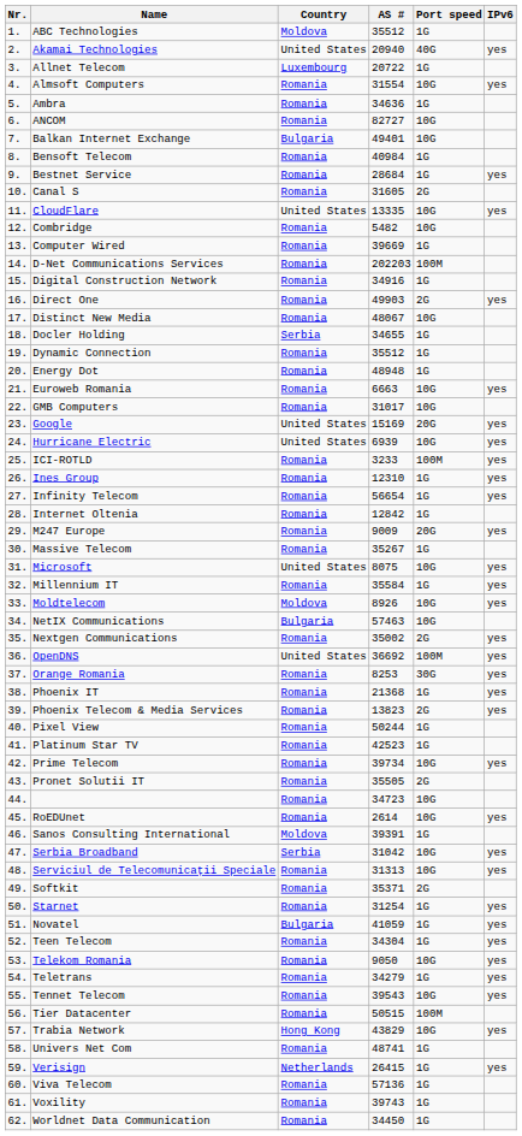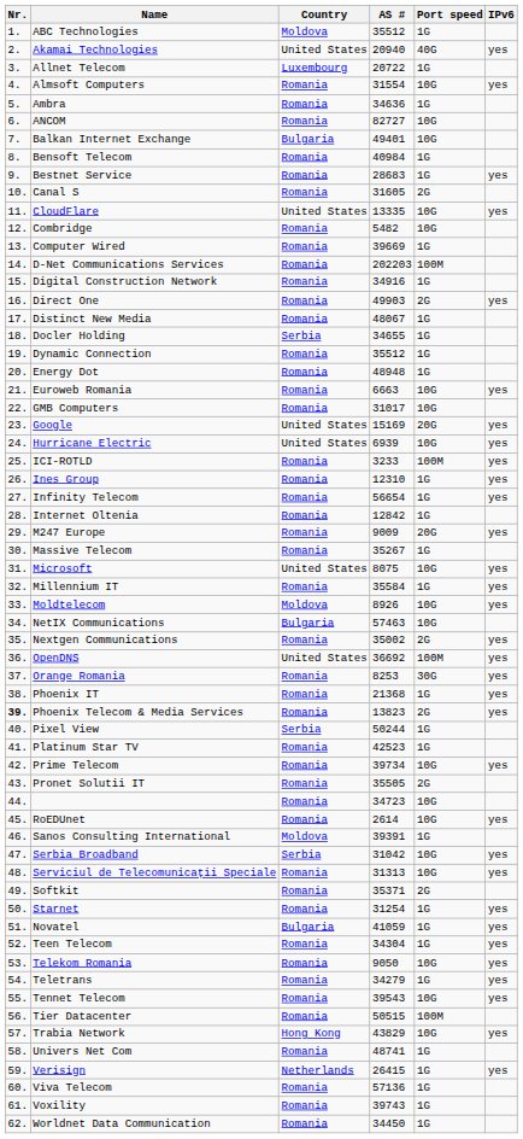 <table class="wikitable sortable">
 <tr>
 <th>Nr.</th>
 <th>Name</th>
 <th>Country</th>
 <th>AS #</th>
 <th>Port speed</th>
 <th>IPv6</th>
 </tr>
 <tr>
 <td>1.</td>
 <td>ABC Technologies</td>
 <td> <a href='#'>Moldova</a></td>
 <td>35512</td>
 <td>1G</td>
 <td></td>
 </tr>
 <tr>
 <td>2.</td>
 <td><a href='#'>Akamai Technologies</a></td>
 <td> United States</td>
 <td>20940</td>
 <td>40G</td>
 <td>yes</td>
 </tr>
 <tr>
 <td>3.</td>
 <td>Allnet Telecom</td>
 <td> <a href='#'>Luxembourg</a></td>
 <td>20722</td>
 <td>1G</td>
 <td></td>
 </tr>
 <tr>
 <td>4.</td>
 <td>Almsoft Computers</td>
 <td> <a href='#'>Romania</a></td>
 <td>31554</td>
 <td>10G</td>
 <td>yes</td>
 </tr>
 <tr>
 <td>5.</td>
 <td>Ambra</td>
 <td> <a href='#'>Romania</a></td>
 <td>34636</td>
 <td>1G</td>
 <td></td>
 </tr>
 <tr>
 <td>6.</td>
 <td>ANCOM</td>
 <td> <a href='#'>Romania</a></td>
 <td>82727</td>
 <td>10G</td>
 <td></td>
 </tr>
 <tr>
 <td>7.</td>
 <td>Balkan Internet Exchange</td>
 <td> <a href='#'>Bulgaria</a></td>
 <td>49401</td>
 <td>10G</td>
 <td></td>
 </tr>
 <tr>
 <td>8.</td>
 <td>Bensoft Telecom</td>
 <td> <a href='#'>Romania</a></td>
 <td>40984</td>
 <td>1G</td>
 <td></td>
 </tr>
 <tr>
 <td>9.</td>
 <td>Bestnet Service</td>
 <td> <a href='#'>Romania</a></td>
-<td>28684</td>
+<td>28683</td>
 <td>1G</td>
 <td>yes</td>
 </tr>
 <tr>
 <td>10.</td>
 <td>Canal S</td>
 <td> <a href='#'>Romania</a></td>
 <td>31605</td>
 <td>2G</td>
 <td></td>
 </tr>
 <tr>
 <td>11.</td>
 <td><a href='#'>CloudFlare</a></td>
 <td> United States</td>
 <td>13335</td>
 <td>10G</td>
 <td>yes</td>
 </tr>
 <tr>
 <td>12.</td>
 <td>Combridge</td>
 <td> <a href='#'>Romania</a></td>
 <td>5482</td>
 <td>10G</td>
 <td></td>
 </tr>
 <tr>
 <td>13.</td>
 <td>Computer Wired</td>
 <td> <a href='#'>Romania</a></td>
 <td>39669</td>
 <td>1G</td>
 <td></td>
 </tr>
 <tr>
 <td>14.</td>
 <td>D-Net Communications Services</td>
 <td> <a href='#'>Romania</a></td>
 <td>202203</td>
 <td>100M</td>
 <td></td>
 </tr>
 <tr>
 <td>15.</td>
 <td>Digital Construction Network</td>
 <td> <a href='#'>Romania</a></td>
 <td>34916</td>
 <td>1G</td>
 <td></td>
 </tr>
 <tr>
 <td>16.</td>
 <td>Direct One</td>
 <td> <a href='#'>Romania</a></td>
 <td>49903</td>
 <td>2G</td>
 <td>yes</td>
 </tr>
 <tr>
 <td>17.</td>
 <td>Distinct New Media</td>
 <td> <a href='#'>Romania</a></td>
 <td>48067</td>
-<td>10G</td>
+<td>1G</td>
 <td></td>
 </tr>
 <tr>
 <td>18.</td>
 <td>Docler Holding</td>
 <td> <a href='#'>Serbia</a></td>
 <td>34655</td>
 <td>1G</td>
 <td></td>
 </tr>
 <tr>
 <td>19.</td>
 <td>Dynamic Connection</td>
 <td> <a href='#'>Romania</a></td>
 <td>35512</td>
 <td>1G</td>
 <td></td>
 </tr>
 <tr>
 <td>20.</td>
 <td>Energy Dot</td>
 <td> <a href='#'>Romania</a></td>
 <td>48948</td>
 <td>1G</td>
 <td></td>
 </tr>
 <tr>
 <td>21.</td>
 <td>Euroweb Romania</td>
 <td> <a href='#'>Romania</a></td>
 <td>6663</td>
 <td>10G</td>
 <td>yes</td>
 </tr>
 <tr>
 <td>22.</td>
 <td>GMB Computers</td>
 <td> <a href='#'>Romania</a></td>
 <td>31017</td>
 <td>10G</td>
 <td></td>
 </tr>
 <tr>
 <td>23.</td>
 <td><a href='#'>Google</a></td>
 <td> United States</td>
 <td>15169</td>
 <td>20G</td>
 <td>yes</td>
 </tr>
 <tr>
 <td>24.</td>
 <td><a href='#'>Hurricane Electric</a></td>
 <td> United States</td>
 <td>6939</td>
 <td>10G</td>
 <td>yes</td>
 </tr>
 <tr>
 <td>25.</td>
 <td>ICI-ROTLD</td>
 <td> <a href='#'>Romania</a></td>
 <td>3233</td>
 <td>100M</td>
 <td>yes</td>
 </tr>
 <tr>
 <td>26.</td>
 <td><a href='#'>Ines Group</a></td>
 <td> <a href='#'>Romania</a></td>
 <td>12310</td>
 <td>1G</td>
 <td>yes</td>
 </tr>
 <tr>
 <td>27.</td>
 <td>Infinity Telecom</td>
 <td> <a href='#'>Romania</a></td>
 <td>56654</td>
 <td>1G</td>
 <td>yes</td>
 </tr>
 <tr>
 <td>28.</td>
 <td>Internet Oltenia</td>
 <td> <a href='#'>Romania</a></td>
 <td>12842</td>
 <td>1G</td>
 <td></td>
 </tr>
 <tr>
 <td>29.</td>
 <td>M247 Europe</td>
 <td> <a href='#'>Romania</a></td>
 <td>9009</td>
 <td>20G</td>
 <td>yes</td>
 </tr>
 <tr>
 <td>30.</td>
 <td>Massive Telecom</td>
 <td> <a href='#'>Romania</a></td>
 <td>35267</td>
 <td>1G</td>
 <td></td>
 </tr>
 <tr>
 <td>31.</td>
 <td><a href='#'>Microsoft</a></td>
 <td> United States</td>
 <td>8075</td>
 <td>10G</td>
 <td>yes</td>
 </tr>
 <tr>
 <td>32.</td>
 <td>Millennium IT</td>
 <td> <a href='#'>Romania</a></td>
 <td>35584</td>
 <td>1G</td>
 <td>yes</td>
 </tr>
 <tr>
 <td>33.</td>
 <td><a href='#'>Moldtelecom</a></td>
 <td> <a href='#'>Moldova</a></td>
 <td>8926</td>
 <td>10G</td>
 <td>yes</td>
 </tr>
 <tr>
 <td>34.</td>
 <td>NetIX Communications</td>
 <td> <a href='#'>Bulgaria</a></td>
 <td>57463</td>
 <td>10G</td>
 <td></td>
 </tr>
 <tr>
 <td>35.</td>
 <td>Nextgen Communications</td>
 <td> <a href='#'>Romania</a></td>
 <td>35002</td>
 <td>2G</td>
 <td>yes</td>
 </tr>
 <tr>
 <td>36.</td>
 <td><a href='#'>OpenDNS</a></td>
 <td> United States</td>
 <td>36692</td>
 <td>100M</td>
 <td>yes</td>
 </tr>
 <tr>
 <td>37.</td>
 <td><a href='#'>Orange Romania</a></td>
 <td> <a href='#'>Romania</a></td>
 <td>8253</td>
 <td>30G</td>
 <td>yes</td>
 </tr>
 <tr>
 <td>38.</td>
 <td>Phoenix IT</td>
 <td> <a href='#'>Romania</a></td>
 <td>21368</td>
 <td>1G</td>
 <td>yes</td>
 </tr>
 <tr>
-<td>39.</td>
+<td><strong>39.</strong></td>
 <td>Phoenix Telecom & Media Services</td>
 <td> <a href='#'>Romania</a></td>
 <td>13823</td>
 <td>2G</td>
 <td>yes</td>
 </tr>
 <tr>
 <td>40.</td>
 <td>Pixel View</td>
-<td> <a href='#'>Romania</a></td>
+<td> <a href='#'>Serbia</a></td>
 <td>50244</td>
 <td>1G</td>
 <td></td>
 </tr>
 <tr>
 <td>41.</td>
 <td>Platinum Star TV</td>
 <td> <a href='#'>Romania</a></td>
 <td>42523</td>
 <td>1G</td>
 <td></td>
 </tr>
 <tr>
 <td>42.</td>
 <td>Prime Telecom</td>
 <td> <a href='#'>Romania</a></td>
 <td>39734</td>
 <td>10G</td>
 <td>yes</td>
 </tr>
 <tr>
 <td>43.</td>
 <td>Pronet Solutii IT</td>
 <td> <a href='#'>Romania</a></td>
 <td>35505</td>
 <td>2G</td>
 <td></td>
 </tr>
 <tr>
 <td>44.</td>
 <td></td>
 <td> <a href='#'>Romania</a></td>
 <td>34723</td>
 <td>10G</td>
 <td></td>
 </tr>
 <tr>
 <td>45.</td>
 <td>RoEDUnet</td>
 <td> <a href='#'>Romania</a></td>
 <td>2614</td>
 <td>10G</td>
 <td>yes</td>
 </tr>
 <tr>
 <td>46.</td>
 <td>Sanos Consulting International</td>
 <td> <a href='#'>Moldova</a></td>
 <td>39391</td>
 <td>1G</td>
 <td></td>
 </tr>
 <tr>
 <td>47.</td>
 <td><a href='#'>Serbia Broadband</a></td>
 <td> <a href='#'>Serbia</a></td>
 <td>31042</td>
 <td>10G</td>
 <td>yes</td>
 </tr>
 <tr>
 <td>48.</td>
 <td><a href='#'>Serviciul de Telecomunicații Speciale</a></td>
 <td> <a href='#'>Romania</a></td>
 <td>31313</td>
 <td>10G</td>
 <td>yes</td>
 </tr>
 <tr>
 <td>49.</td>
 <td>Softkit</td>
 <td> <a href='#'>Romania</a></td>
 <td>35371</td>
 <td>2G</td>
 <td></td>
 </tr>
 <tr>
 <td>50.</td>
 <td><a href='#'>Starnet</a></td>
 <td> <a href='#'>Romania</a></td>
 <td>31254</td>
 <td>1G</td>
 <td>yes</td>
 </tr>
 <tr>
 <td>51.</td>
 <td>Novatel</td>
 <td> <a href='#'>Bulgaria</a></td>
 <td>41059</td>
 <td>1G</td>
 <td>yes</td>
 </tr>
 <tr>
 <td>52.</td>
 <td>Teen Telecom</td>
 <td> <a href='#'>Romania</a></td>
 <td>34304</td>
 <td>1G</td>
 <td>yes</td>
 </tr>
 <tr>
 <td>53.</td>
 <td><a href='#'>Telekom Romania</a></td>
 <td> <a href='#'>Romania</a></td>
 <td>9050</td>
 <td>10G</td>
 <td>yes</td>
 </tr>
 <tr>
 <td>54.</td>
 <td>Teletrans</td>
 <td> <a href='#'>Romania</a></td>
 <td>34279</td>
 <td>1G</td>
 <td>yes</td>
 </tr>
 <tr>
 <td>55.</td>
 <td>Tennet Telecom</td>
 <td> <a href='#'>Romania</a></td>
 <td>39543</td>
 <td>10G</td>
 <td>yes</td>
 </tr>
 <tr>
 <td>56.</td>
 <td>Tier Datacenter</td>
 <td> <a href='#'>Romania</a></td>
 <td>50515</td>
 <td>100M</td>
 <td></td>
 </tr>
 <tr>
 <td>57.</td>
 <td>Trabia Network</td>
 <td> <a href='#'>Hong Kong</a></td>
 <td>43829</td>
 <td>10G</td>
 <td>yes</td>
 </tr>
 <tr>
 <td>58.</td>
 <td>Univers Net Com</td>
 <td> <a href='#'>Romania</a></td>
 <td>48741</td>
 <td>1G</td>
 <td></td>
 </tr>
 <tr>
 <td>59.</td>
 <td><a href='#'>Verisign</a></td>
 <td> <a href='#'>Netherlands</a></td>
 <td>26415</td>
 <td>1G</td>
 <td>yes</td>
 </tr>
 <tr>
 <td>60.</td>
 <td>Viva Telecom</td>
 <td> <a href='#'>Romania</a></td>
 <td>57136</td>
 <td>1G</td>
 <td></td>
 </tr>
 <tr>
 <td>61.</td>
 <td>Voxility</td>
 <td> <a href='#'>Romania</a></td>
 <td>39743</td>
 <td>1G</td>
 <td></td>
 </tr>
 <tr>
 <td>62.</td>
 <td>Worldnet Data Communication</td>
 <td> <a href='#'>Romania</a></td>
 <td>34450</td>
 <td>1G</td>
 <td></td>
 </tr>
 </table>
